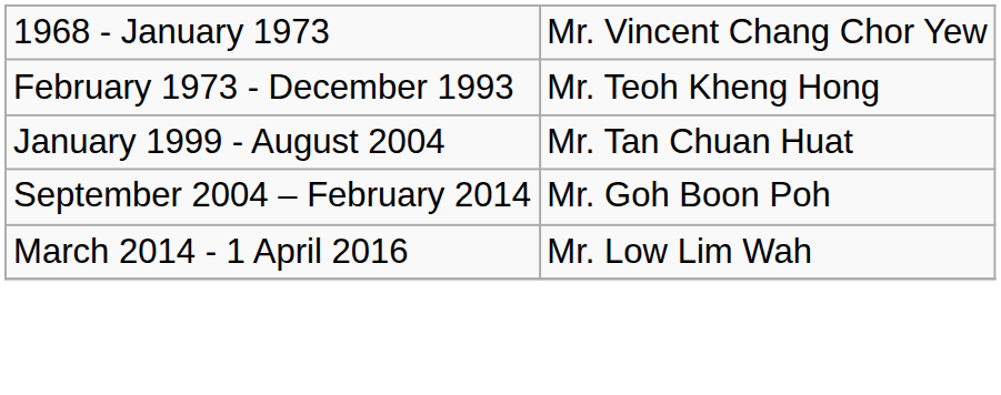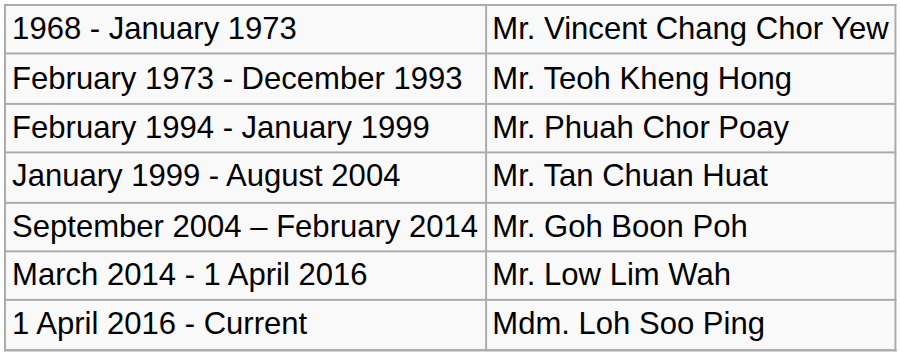 <table class="wikitable">
 <tr>
 <td>1968 - January 1973</td>
 <td>Mr. Vincent Chang Chor Yew</td>
 </tr>
 <tr>
 <td>February 1973 - December 1993</td>
 <td>Mr. Teoh Kheng Hong</td>
+</tr>
+<tr>
+<td>February 1994 - January 1999</td>
+<td>Mr. Phuah Chor Poay</td>
 </tr>
 <tr>
 <td>January 1999 - August 2004</td>
 <td>Mr. Tan Chuan Huat</td>
 </tr>
 <tr>
 <td>September 2004 – February 2014</td>
 <td>Mr. Goh Boon Poh</td>
 </tr>
 <tr>
 <td>March 2014 - 1 April 2016</td>
 <td>Mr. Low Lim Wah</td>
 </tr>
 <tr>
+<td>1 April 2016 - Current</td>
+<td>Mdm. Loh Soo Ping</td>
+</tr>
+<tr>
 </tr>
 </table>
